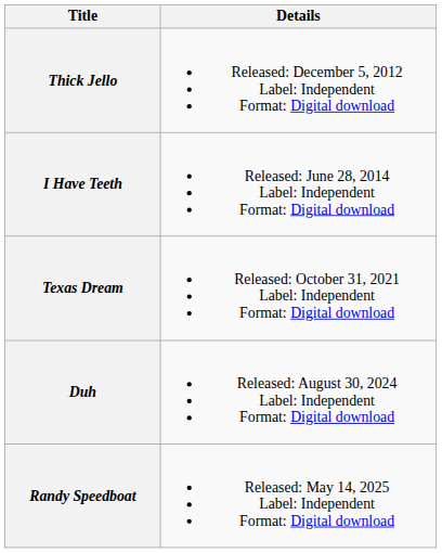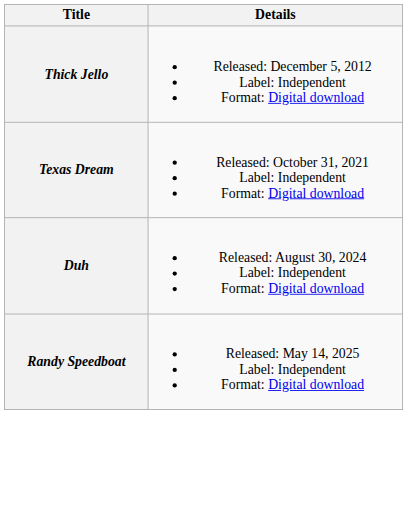 <table class="wikitable plainrowheaders" style="text-align:center;">
 <tr>
 <th scope="col" style="width:10em;">Title</th>
 <th scope="col" style="width:18em;">Details</th>
 </tr>
 <tr>
 <th scope="row"><em>Thick Jello</em></th>
 <td><br><ul><li>Released: December 5, 2012</li><li>Label: Independent</li><li>Format: <a href='#'>Digital download</a></li></ul></td>
-</tr>
-<tr>
-<th scope="row"><em>I Have Teeth</em></th>
-<td><br><ul><li>Released: June 28, 2014</li><li>Label: Independent</li><li>Format: <a href='#'>Digital download</a></li></ul></td>
 </tr>
 <tr>
 <th scope="row"><em>Texas Dream</em></th>
 <td><br><ul><li>Released: October 31, 2021</li><li>Label: Independent</li><li>Format: <a href='#'>Digital download</a></li></ul></td>
 </tr>
 <tr>
 <th scope="row"><em>Duh</em></th>
 <td><br><ul><li>Released: August 30, 2024</li><li>Label: Independent</li><li>Format: <a href='#'>Digital download</a></li></ul></td>
 </tr>
 <tr>
 <th scope="row"><em>Randy Speedboat</em></th>
 <td><br><ul><li>Released: May 14, 2025</li><li>Label: Independent</li><li>Format: <a href='#'>Digital download</a></li></ul></td>
 </tr>
 </table>
